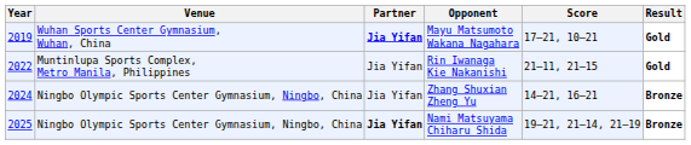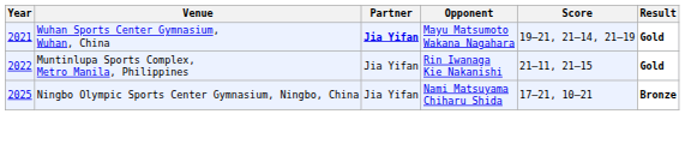 <table class="sortable wikitable" style="font-size: 90%">
 <tr>
 <th>Year</th>
 <th>Venue</th>
 <th>Partner</th>
 <th>Opponent</th>
 <th>Score</th>
 <th>Result</th>
 </tr>
 <tr style="background:#ECF2FF">
-<td align="center"><a href='#'>2019</a></td>
+<td align="center"><a href='#'>2021</a></td>
 <td align="left"><a href='#'>Wuhan Sports Center Gymnasium</a>,<br><a href='#'>Wuhan</a>, China</td>
 <td align="left"><strong> <a href='#'>Jia Yifan</a></strong></td>
 <td align="left"> <a href='#'>Mayu Matsumoto</a><br> <a href='#'>Wakana Nagahara</a></td>
-<td align="left">17–21, 10–21</td>
+<td align="left">19–21, 21–14, 21–19</td>
 <td style="text-align:left; background:white"> <strong>Gold</strong></td>
 </tr>
 <tr style="background:#ECF2FF">
 <td align="center"><a href='#'>2022</a></td>
 <td align="left">Muntinlupa Sports Complex,<br><a href='#'>Metro Manila</a>, Philippines</td>
 <td align="left"> Jia Yifan</td>
 <td align="left"> <a href='#'>Rin Iwanaga</a><br> <a href='#'>Kie Nakanishi</a></td>
 <td align="left">21–11, 21–15</td>
 <td style="text-align:left; background:white"> <strong>Gold</strong></td>
 </tr>
 <tr style="background:#ECF2FF">
-<td align="center"><a href='#'>2024</a></td>
-<td align="left">Ningbo Olympic Sports Center Gymnasium, <a href='#'>Ningbo</a>, China</td>
-<td align="left"> Jia Yifan</td>
-<td align="left"> <a href='#'>Zhang Shuxian</a><br> <a href='#'>Zheng Yu</a></td>
-<td align="left">14–21, 16–21</td>
-<td style="text-align:left; background:white"> <strong>Bronze</strong></td>
-</tr>
-<tr style="background:#ECF2FF">
 <td align="center"><a href='#'>2025</a></td>
 <td align="left">Ningbo Olympic Sports Center Gymnasium, Ningbo, China</td>
-<td align="left"><strong> Jia Yifan</strong></td>
+<td align="left"> Jia Yifan</td>
 <td align="left"> <a href='#'>Nami Matsuyama</a><br> <a href='#'>Chiharu Shida</a></td>
-<td align="left">19–21, 21–14, 21–19</td>
+<td align="left">17–21, 10–21</td>
 <td style="text-align:left; background:white"> <strong>Bronze</strong></td>
 </tr>
 </table>
